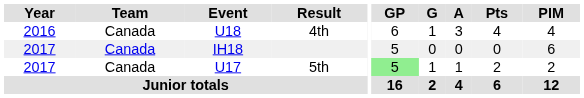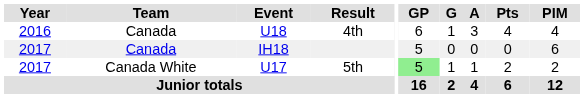 <table border="0" cellpadding="1" cellspacing="0" ID="Table3" style="text-align:center; width:40em">
 <tr ALIGN="center" bgcolor="#e0e0e0">
 <th>Year</th>
 <th>Team</th>
 <th>Event</th>
 <th>Result</th>
 <th rowspan="99" bgcolor="#ffffff"></th>
 <th>GP</th>
 <th>G</th>
 <th>A</th>
 <th>Pts</th>
 <th>PIM</th>
 </tr>
 <tr>
 <td><a href='#'>2016</a></td>
 <td>Canada</td>
 <td><a href='#'>U18</a></td>
 <td>4th</td>
 <td>6</td>
 <td>1</td>
 <td>3</td>
 <td>4</td>
 <td>4</td>
 </tr>
 <tr bgcolor="#f0f0f0">
 <td><a href='#'>2017</a></td>
 <td><a href='#'>Canada</a></td>
 <td><a href='#'>IH18</a></td>
 <td></td>
 <td>5</td>
 <td>0</td>
 <td>0</td>
 <td>0</td>
 <td>6</td>
 </tr>
 <tr>
 <td><a href='#'>2017</a></td>
-<td>Canada</td>
+<td>Canada White</td>
 <td><a href='#'>U17</a></td>
 <td>5th</td>
 <td style="background: lightgreen;">5</td>
 <td>1</td>
 <td>1</td>
 <td>2</td>
 <td>2</td>
 </tr>
 <tr bgcolor="#e0e0e0">
 <th colspan="4">Junior totals</th>
 <th>16</th>
 <th>2</th>
 <th>4</th>
 <th>6</th>
 <th>12</th>
 </tr>
 </table>
